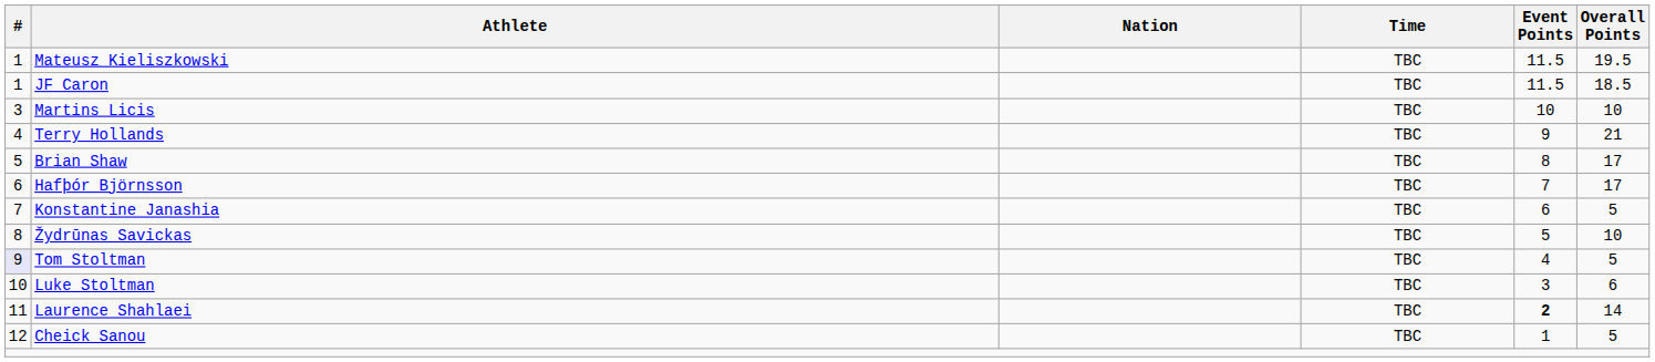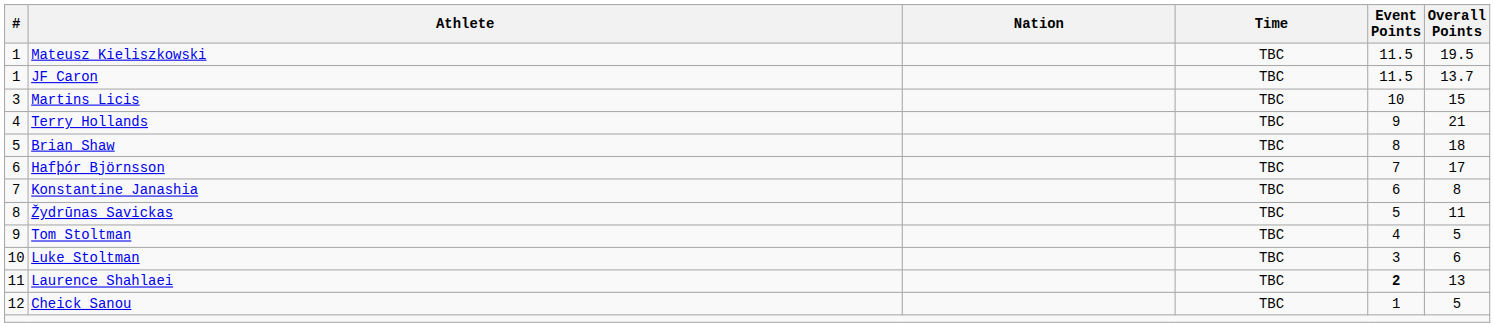 <table class="wikitable sortable" style="text-align:center;width: 70%;">
 <tr>
 <th scope="col" style="width: 10px;">#</th>
 <th scope="col">Athlete</th>
 <th scope="col">Nation</th>
 <th scope="col">Time</th>
 <th scope="col" style="width: 10px;">Event Points</th>
 <th scope="col" style="width: 10px;">Overall Points</th>
 </tr>
 <tr>
 <td>1</td>
 <td align=left><a href='#'>Mateusz Kieliszkowski</a></td>
 <td align=left></td>
 <td>TBC</td>
 <td>11.5</td>
 <td>19.5</td>
 </tr>
 <tr>
 <td>1</td>
 <td align=left><a href='#'>JF Caron</a></td>
 <td align=left></td>
 <td>TBC</td>
 <td>11.5</td>
-<td>18.5</td>
+<td>13.7</td>
 </tr>
 <tr>
 <td>3</td>
 <td align=left><a href='#'>Martins Licis</a></td>
 <td align=left></td>
 <td>TBC</td>
 <td>10</td>
-<td>10</td>
+<td>15</td>
 </tr>
 <tr>
 <td>4</td>
 <td align=left><a href='#'>Terry Hollands</a></td>
 <td align=left></td>
 <td>TBC</td>
 <td>9</td>
 <td>21</td>
 </tr>
 <tr>
 <td>5</td>
 <td align=left><a href='#'>Brian Shaw</a></td>
 <td align=left></td>
 <td>TBC</td>
 <td>8</td>
-<td>17</td>
+<td>18</td>
 </tr>
 <tr>
 <td>6</td>
 <td align=left><a href='#'>Hafþór Björnsson</a></td>
 <td align=left></td>
 <td>TBC</td>
 <td>7</td>
 <td>17</td>
 </tr>
 <tr>
 <td>7</td>
 <td align=left><a href='#'>Konstantine Janashia</a></td>
 <td align=left></td>
 <td>TBC</td>
 <td>6</td>
-<td>5</td>
+<td>8</td>
 </tr>
 <tr>
 <td>8</td>
 <td align=left><a href='#'>Žydrūnas Savickas</a></td>
 <td align=left></td>
 <td>TBC</td>
 <td>5</td>
-<td>10</td>
+<td>11</td>
 </tr>
 <tr>
-<td style="background: lavender;">9</td>
+<td>9</td>
 <td align=left><a href='#'>Tom Stoltman</a></td>
 <td align=left></td>
 <td>TBC</td>
 <td>4</td>
 <td>5</td>
 </tr>
 <tr>
 <td>10</td>
 <td align=left><a href='#'>Luke Stoltman</a></td>
 <td align=left></td>
 <td>TBC</td>
 <td>3</td>
 <td>6</td>
 </tr>
 <tr>
 <td>11</td>
 <td align=left><a href='#'>Laurence Shahlaei</a></td>
 <td align=left></td>
 <td>TBC</td>
 <td><strong>2</strong></td>
-<td>14</td>
+<td>13</td>
 </tr>
 <tr>
 <td>12</td>
 <td align=left><a href='#'>Cheick Sanou</a></td>
 <td align=left></td>
 <td>TBC</td>
 <td>1</td>
 <td>5</td>
 </tr>
 <tr class="sortbottom">
 <td colspan="6"></td>
 </tr>
 </table>
